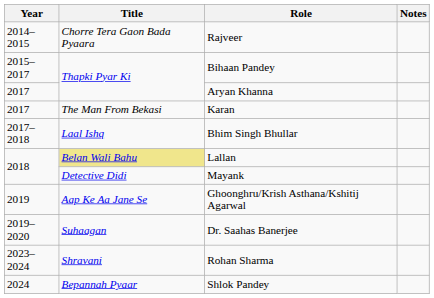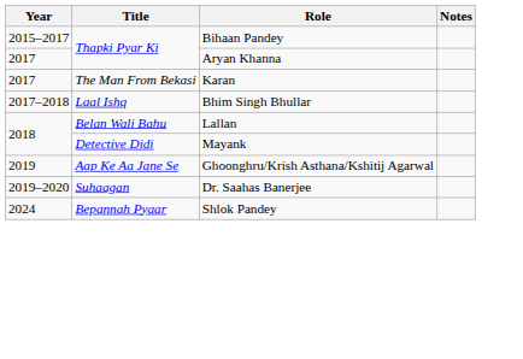 <table class="wikitable">
 <tr>
 <th>Year</th>
 <th>Title</th>
 <th>Role</th>
 <th>Notes</th>
-</tr>
-<tr>
-<td>2014–2015</td>
-<td><em>Chorre Tera Gaon Bada Pyaara</em></td>
-<td>Rajveer</td>
-<td></td>
 </tr>
 <tr>
 <td>2015–2017</td>
 <td rowspan="2"><em><a href='#'>Thapki Pyar Ki</a></em></td>
 <td>Bihaan Pandey</td>
 <td></td>
 </tr>
 <tr>
 <td>2017</td>
 <td>Aryan Khanna</td>
 <td></td>
 </tr>
 <tr>
 <td>2017</td>
 <td><em>The Man From Bekasi</em></td>
 <td>Karan</td>
 <td></td>
 </tr>
 <tr>
 <td>2017–2018</td>
 <td><em><a href='#'>Laal Ishq</a></em></td>
 <td>Bhim Singh Bhullar</td>
 <td></td>
 </tr>
 <tr>
 <td rowspan="2">2018</td>
-<td style="background: khaki;"><em><a href='#'>Belan Wali Bahu</a></em></td>
+<td><em><a href='#'>Belan Wali Bahu</a></em></td>
 <td>Lallan</td>
 <td></td>
 </tr>
 <tr>
 <td><em><a href='#'>Detective Didi</a></em></td>
 <td>Mayank</td>
 <td></td>
 </tr>
 <tr>
 <td>2019</td>
 <td><em><a href='#'>Aap Ke Aa Jane Se</a></em></td>
 <td>Ghoonghru/Krish Asthana/Kshitij Agarwal</td>
 <td></td>
 </tr>
 <tr>
 <td>2019–2020</td>
 <td><em><a href='#'>Suhaagan</a></em></td>
 <td>Dr. Saahas Banerjee</td>
 <td></td>
 </tr>
 <tr>
-<td>2023–2024</td>
-<td><em><a href='#'>Shravani</a></em></td>
-<td>Rohan Sharma</td>
-<td></td>
-</tr>
-<tr>
 <td>2024</td>
 <td><em><a href='#'>Bepannah Pyaar</a></em></td>
 <td>Shlok Pandey</td>
 <td></td>
 </tr>
 </table>
